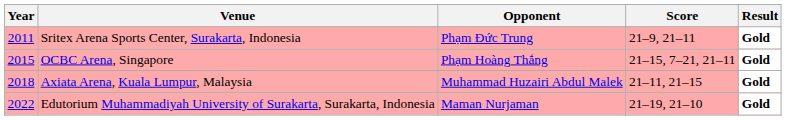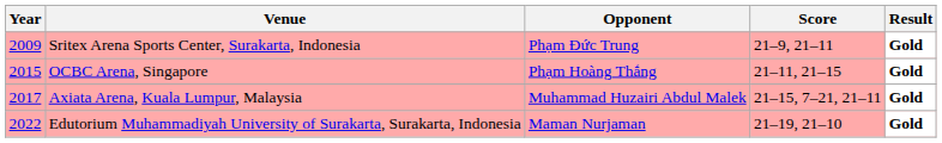 <table class="sortable wikitable" style="font-size: 90%;">
 <tr>
 <th>Year</th>
 <th>Venue</th>
 <th>Opponent</th>
 <th>Score</th>
 <th>Result</th>
 </tr>
 <tr style="background:#FFAAAA">
-<td align="center"><a href='#'>2011</a></td>
+<td align="center"><a href='#'>2009</a></td>
 <td align="left">Sritex Arena Sports Center, <a href='#'>Surakarta</a>, Indonesia</td>
 <td align="left"> <a href='#'>Phạm Đức Trung</a></td>
 <td align="left">21–9, 21–11</td>
 <td style="text-align:left; background:white"> <strong>Gold</strong></td>
 </tr>
 <tr style="background:#FFAAAA">
 <td align="center"><a href='#'>2015</a></td>
 <td align="left"><a href='#'>OCBC Arena</a>, Singapore</td>
 <td align="left"> <a href='#'>Phạm Hoàng Thắng</a></td>
-<td align="left">21–15, 7–21, 21–11</td>
+<td align="left">21–11, 21–15</td>
 <td style="text-align:left; background:white"> <strong>Gold</strong></td>
 </tr>
 <tr style="background:#FFAAAA">
-<td align="center"><a href='#'>2018</a></td>
+<td align="center"><a href='#'>2017</a></td>
 <td align="left"><a href='#'>Axiata Arena</a>, <a href='#'>Kuala Lumpur</a>, Malaysia</td>
 <td align="left"> <a href='#'>Muhammad Huzairi Abdul Malek</a></td>
-<td align="left">21–11, 21–15</td>
+<td align="left">21–15, 7–21, 21–11</td>
 <td style="text-align:left; background:white"> <strong>Gold</strong></td>
 </tr>
 <tr style="background:#FFAAAA">
 <td align="center"><a href='#'>2022</a></td>
 <td align="left">Edutorium <a href='#'>Muhammadiyah University of Surakarta</a>, Surakarta, Indonesia</td>
 <td align="left"> <a href='#'>Maman Nurjaman</a></td>
 <td align="left">21–19, 21–10</td>
 <td style="text-align:left; background:white"> <strong>Gold</strong></td>
 </tr>
 </table>
